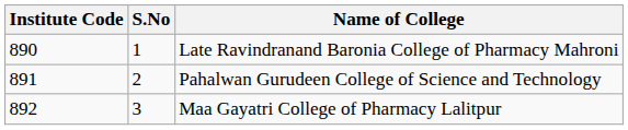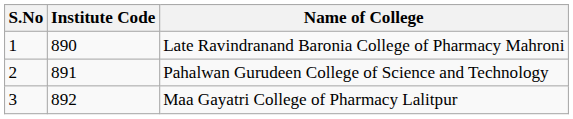 <table class="wikitable sortable">
 <tr>
+<th>S.No</th>
 <th>Institute Code</th>
-<th>S.No</th>
 <th>Name of College</th>
 </tr>
 <tr>
+<td>1</td>
 <td>890</td>
-<td>1</td>
 <td>Late Ravindranand Baronia College of Pharmacy Mahroni</td>
 </tr>
 <tr>
+<td>2</td>
 <td>891</td>
-<td>2</td>
 <td>Pahalwan Gurudeen College of Science and Technology</td>
 </tr>
 <tr>
+<td>3</td>
 <td>892</td>
-<td>3</td>
 <td>Maa Gayatri College of Pharmacy  Lalitpur</td>
 </tr>
 </table>
